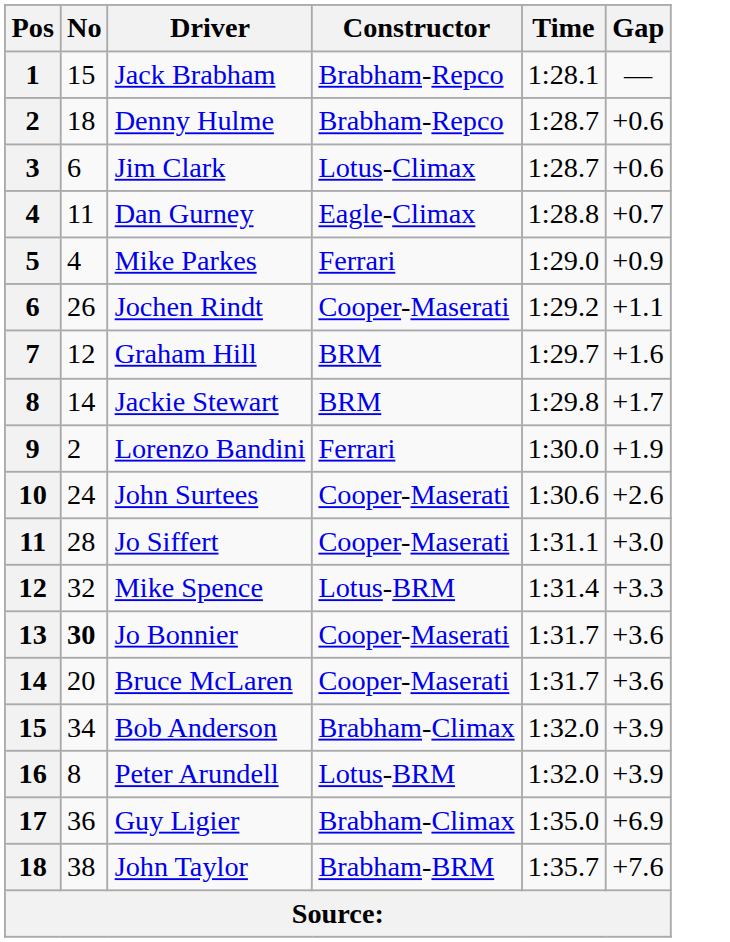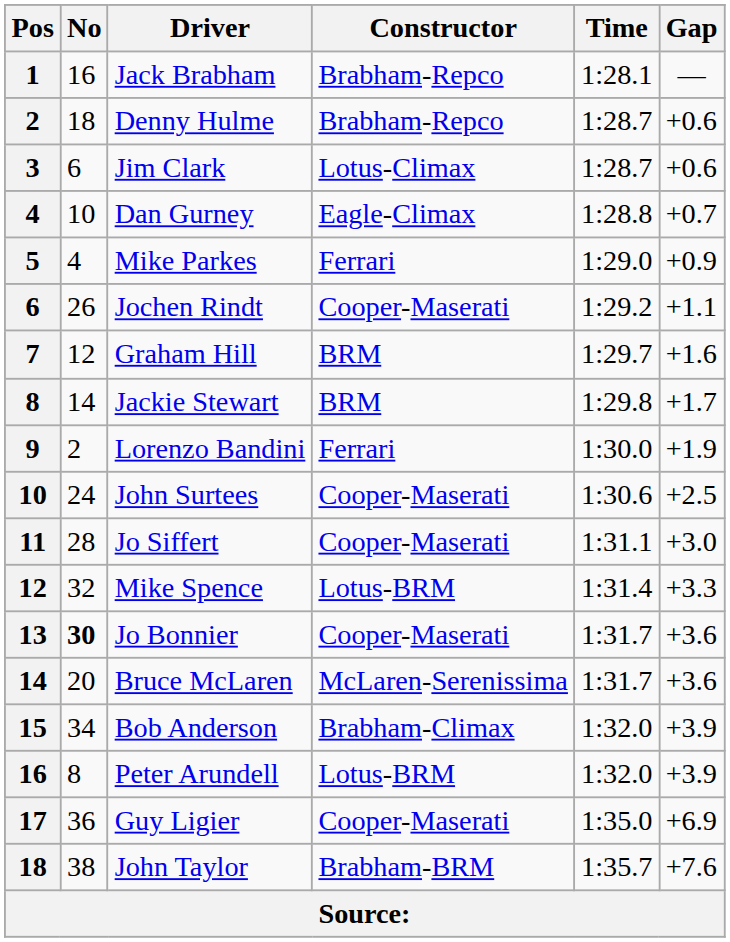 <table class="wikitable sortable" style="font-size: 95%">
 <tr>
 <th>Pos</th>
 <th>No</th>
 <th>Driver</th>
 <th>Constructor</th>
 <th>Time</th>
 <th>Gap</th>
 </tr>
 <tr>
 <th>1</th>
-<td>15</td>
+<td>16</td>
 <td> <a href='#'>Jack Brabham</a></td>
 <td><a href='#'>Brabham</a>-<a href='#'>Repco</a></td>
 <td>1:28.1</td>
 <td align="center">—</td>
 </tr>
 <tr>
 <th>2</th>
 <td>18</td>
 <td> <a href='#'>Denny Hulme</a></td>
 <td><a href='#'>Brabham</a>-<a href='#'>Repco</a></td>
 <td>1:28.7</td>
 <td>+0.6</td>
 </tr>
 <tr>
 <th>3</th>
 <td>6</td>
 <td> <a href='#'>Jim Clark</a></td>
 <td><a href='#'>Lotus</a>-<a href='#'>Climax</a></td>
 <td>1:28.7</td>
 <td>+0.6</td>
 </tr>
 <tr>
 <th>4</th>
-<td>11</td>
+<td>10</td>
 <td> <a href='#'>Dan Gurney</a></td>
 <td><a href='#'>Eagle</a>-<a href='#'>Climax</a></td>
 <td>1:28.8</td>
 <td>+0.7</td>
 </tr>
 <tr>
 <th>5</th>
 <td>4</td>
 <td> <a href='#'>Mike Parkes</a></td>
 <td><a href='#'>Ferrari</a></td>
 <td>1:29.0</td>
 <td>+0.9</td>
 </tr>
 <tr>
 <th>6</th>
 <td>26</td>
 <td> <a href='#'>Jochen Rindt</a></td>
 <td><a href='#'>Cooper</a>-<a href='#'>Maserati</a></td>
 <td>1:29.2</td>
 <td>+1.1</td>
 </tr>
 <tr>
 <th>7</th>
 <td>12</td>
 <td> <a href='#'>Graham Hill</a></td>
 <td><a href='#'>BRM</a></td>
 <td>1:29.7</td>
 <td>+1.6</td>
 </tr>
 <tr>
 <th>8</th>
 <td>14</td>
 <td> <a href='#'>Jackie Stewart</a></td>
 <td><a href='#'>BRM</a></td>
 <td>1:29.8</td>
 <td>+1.7</td>
 </tr>
 <tr>
 <th>9</th>
 <td>2</td>
 <td> <a href='#'>Lorenzo Bandini</a></td>
 <td><a href='#'>Ferrari</a></td>
 <td>1:30.0</td>
 <td>+1.9</td>
 </tr>
 <tr>
 <th>10</th>
 <td>24</td>
 <td> <a href='#'>John Surtees</a></td>
 <td><a href='#'>Cooper</a>-<a href='#'>Maserati</a></td>
 <td>1:30.6</td>
-<td>+2.6</td>
+<td>+2.5</td>
 </tr>
 <tr>
 <th>11</th>
 <td>28</td>
 <td> <a href='#'>Jo Siffert</a></td>
 <td><a href='#'>Cooper</a>-<a href='#'>Maserati</a></td>
 <td>1:31.1</td>
 <td>+3.0</td>
 </tr>
 <tr>
 <th>12</th>
 <td>32</td>
 <td> <a href='#'>Mike Spence</a></td>
 <td><a href='#'>Lotus</a>-<a href='#'>BRM</a></td>
 <td>1:31.4</td>
 <td>+3.3</td>
 </tr>
 <tr>
 <th>13</th>
 <td><strong>30</strong></td>
 <td> <a href='#'>Jo Bonnier</a></td>
 <td><a href='#'>Cooper</a>-<a href='#'>Maserati</a></td>
 <td>1:31.7</td>
 <td>+3.6</td>
 </tr>
 <tr>
 <th>14</th>
 <td>20</td>
 <td> <a href='#'>Bruce McLaren</a></td>
-<td><a href='#'>Cooper</a>-<a href='#'>Maserati</a></td>
+<td><a href='#'>McLaren</a>-<a href='#'>Serenissima</a></td>
 <td>1:31.7</td>
 <td>+3.6</td>
 </tr>
 <tr>
 <th>15</th>
 <td>34</td>
 <td> <a href='#'>Bob Anderson</a></td>
 <td><a href='#'>Brabham</a>-<a href='#'>Climax</a></td>
 <td>1:32.0</td>
 <td>+3.9</td>
 </tr>
 <tr>
 <th>16</th>
 <td>8</td>
 <td> <a href='#'>Peter Arundell</a></td>
 <td><a href='#'>Lotus</a>-<a href='#'>BRM</a></td>
 <td>1:32.0</td>
 <td>+3.9</td>
 </tr>
 <tr>
 <th>17</th>
 <td>36</td>
 <td> <a href='#'>Guy Ligier</a></td>
-<td><a href='#'>Brabham</a>-<a href='#'>Climax</a></td>
+<td><a href='#'>Cooper</a>-<a href='#'>Maserati</a></td>
 <td>1:35.0</td>
 <td>+6.9</td>
 </tr>
 <tr>
 <th>18</th>
 <td>38</td>
 <td> <a href='#'>John Taylor</a></td>
 <td><a href='#'>Brabham</a>-<a href='#'>BRM</a></td>
 <td>1:35.7</td>
 <td>+7.6</td>
 </tr>
 <tr>
 <th colspan="6">Source:</th>
 </tr>
 </table>
